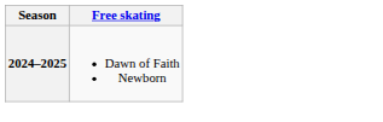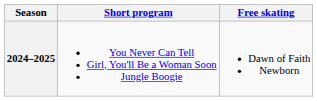 <table class="wikitable" style="text-align:center">
 <tr>
 <th>Season</th>
+<th><a href='#'>Short program</a></th>
 <th><a href='#'>Free skating</a></th>
 </tr>
 <tr>
 <th>2024–2025 <br> </th>
+<td><br><ul><li><a href='#'>You Never Can Tell</a> <br> </li><li><a href='#'>Girl, You'll Be a Woman Soon</a> <br> </li><li><a href='#'>Jungle Boogie</a> <br> </li></ul></td>
 <td><br><ul><li>Dawn of Faith <br> </li><li>Newborn <br> </li></ul></td>
 </tr>
 </table>
